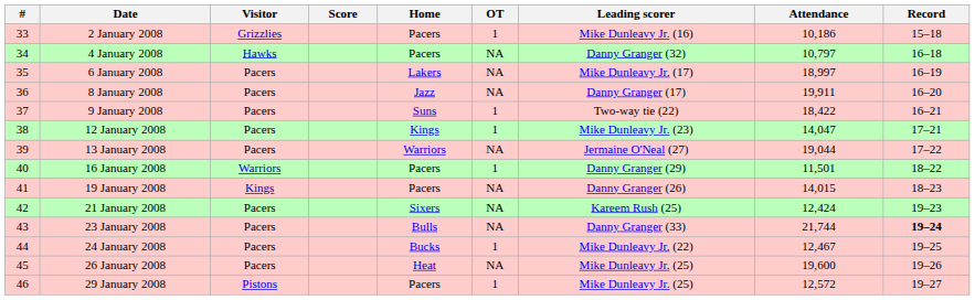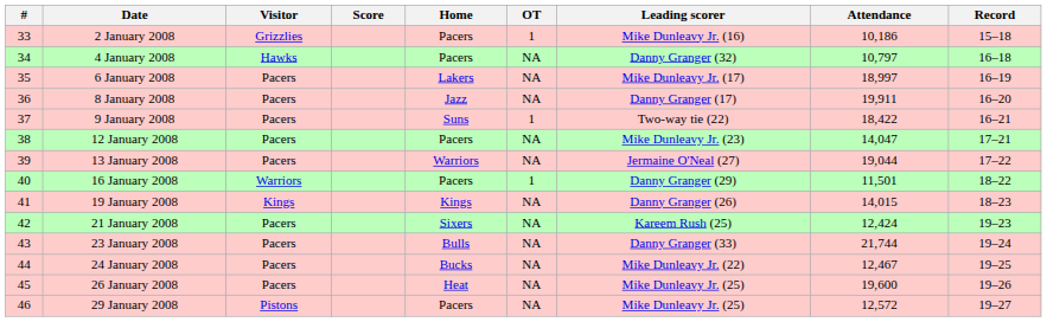 <table class="wikitable" width="80%" style="text-align:center;">
 <tr>
 <th>#</th>
 <th>Date</th>
 <th>Visitor</th>
 <th>Score</th>
 <th>Home</th>
 <th>OT</th>
 <th>Leading scorer</th>
 <th>Attendance</th>
 <th>Record</th>
 </tr>
 <tr bgcolor="#ffcccc">
 <td>33</td>
 <td>2 January 2008</td>
 <td><a href='#'>Grizzlies</a></td>
 <td></td>
 <td>Pacers</td>
 <td>1</td>
 <td><a href='#'>Mike Dunleavy Jr.</a> (16)</td>
 <td>10,186</td>
 <td>15–18</td>
 </tr>
 <tr bgcolor="#bbffbb">
 <td>34</td>
 <td>4 January 2008</td>
 <td><a href='#'>Hawks</a></td>
 <td></td>
 <td>Pacers</td>
 <td>NA</td>
 <td><a href='#'>Danny Granger</a> (32)</td>
 <td>10,797</td>
 <td>16–18</td>
 </tr>
 <tr bgcolor="#ffcccc">
 <td>35</td>
 <td>6 January 2008</td>
 <td>Pacers</td>
 <td></td>
 <td><a href='#'>Lakers</a></td>
 <td>NA</td>
 <td><a href='#'>Mike Dunleavy Jr.</a> (17)</td>
 <td>18,997</td>
 <td>16–19</td>
 </tr>
 <tr bgcolor="#ffcccc">
 <td>36</td>
 <td>8 January 2008</td>
 <td>Pacers</td>
 <td></td>
 <td><a href='#'>Jazz</a></td>
 <td>NA</td>
 <td><a href='#'>Danny Granger</a> (17)</td>
 <td>19,911</td>
 <td>16–20</td>
 </tr>
 <tr bgcolor="#ffcccc">
 <td>37</td>
 <td>9 January 2008</td>
 <td>Pacers</td>
 <td></td>
 <td><a href='#'>Suns</a></td>
 <td>1</td>
 <td>Two-way tie (22)</td>
 <td>18,422</td>
 <td>16–21</td>
 </tr>
 <tr bgcolor="#bbffbb">
 <td>38</td>
 <td>12 January 2008</td>
 <td>Pacers</td>
 <td></td>
-<td><a href='#'>Kings</a></td>
-<td>1</td>
+<td>Pacers</td>
+<td>NA</td>
 <td><a href='#'>Mike Dunleavy Jr.</a> (23)</td>
 <td>14,047</td>
 <td>17–21</td>
 </tr>
 <tr bgcolor="#ffcccc">
 <td>39</td>
 <td>13 January 2008</td>
 <td>Pacers</td>
 <td></td>
 <td><a href='#'>Warriors</a></td>
 <td>NA</td>
 <td><a href='#'>Jermaine O'Neal</a> (27)</td>
 <td>19,044</td>
 <td>17–22</td>
 </tr>
 <tr bgcolor="#bbffbb">
 <td>40</td>
 <td>16 January 2008</td>
 <td><a href='#'>Warriors</a></td>
 <td></td>
 <td>Pacers</td>
 <td>1</td>
 <td><a href='#'>Danny Granger</a> (29)</td>
 <td>11,501</td>
 <td>18–22</td>
 </tr>
 <tr bgcolor="#ffcccc">
 <td>41</td>
 <td>19 January 2008</td>
 <td><a href='#'>Kings</a></td>
 <td></td>
-<td>Pacers</td>
+<td><a href='#'>Kings</a></td>
 <td>NA</td>
 <td><a href='#'>Danny Granger</a> (26)</td>
 <td>14,015</td>
 <td>18–23</td>
 </tr>
 <tr bgcolor="#bbffbb">
 <td>42</td>
 <td>21 January 2008</td>
 <td>Pacers</td>
 <td></td>
 <td><a href='#'>Sixers</a></td>
 <td>NA</td>
 <td><a href='#'>Kareem Rush</a> (25)</td>
 <td>12,424</td>
 <td>19–23</td>
 </tr>
 <tr bgcolor="#ffcccc">
 <td>43</td>
 <td>23 January 2008</td>
 <td>Pacers</td>
 <td></td>
 <td><a href='#'>Bulls</a></td>
 <td>NA</td>
 <td><a href='#'>Danny Granger</a> (33)</td>
 <td>21,744</td>
-<td><strong>19–24</strong></td>
+<td>19–24</td>
 </tr>
 <tr bgcolor="#ffcccc">
 <td>44</td>
 <td>24 January 2008</td>
 <td>Pacers</td>
 <td></td>
 <td><a href='#'>Bucks</a></td>
-<td>1</td>
+<td>NA</td>
 <td><a href='#'>Mike Dunleavy Jr.</a> (22)</td>
 <td>12,467</td>
 <td>19–25</td>
 </tr>
 <tr bgcolor="#ffcccc">
 <td>45</td>
 <td>26 January 2008</td>
 <td>Pacers</td>
 <td></td>
 <td><a href='#'>Heat</a></td>
 <td>NA</td>
 <td><a href='#'>Mike Dunleavy Jr.</a> (25)</td>
 <td>19,600</td>
 <td>19–26</td>
 </tr>
 <tr bgcolor="#ffcccc">
 <td>46</td>
 <td>29 January 2008</td>
 <td><a href='#'>Pistons</a></td>
 <td></td>
 <td>Pacers</td>
-<td>1</td>
+<td>NA</td>
 <td><a href='#'>Mike Dunleavy Jr.</a> (25)</td>
 <td>12,572</td>
 <td>19–27</td>
 </tr>
 </table>
